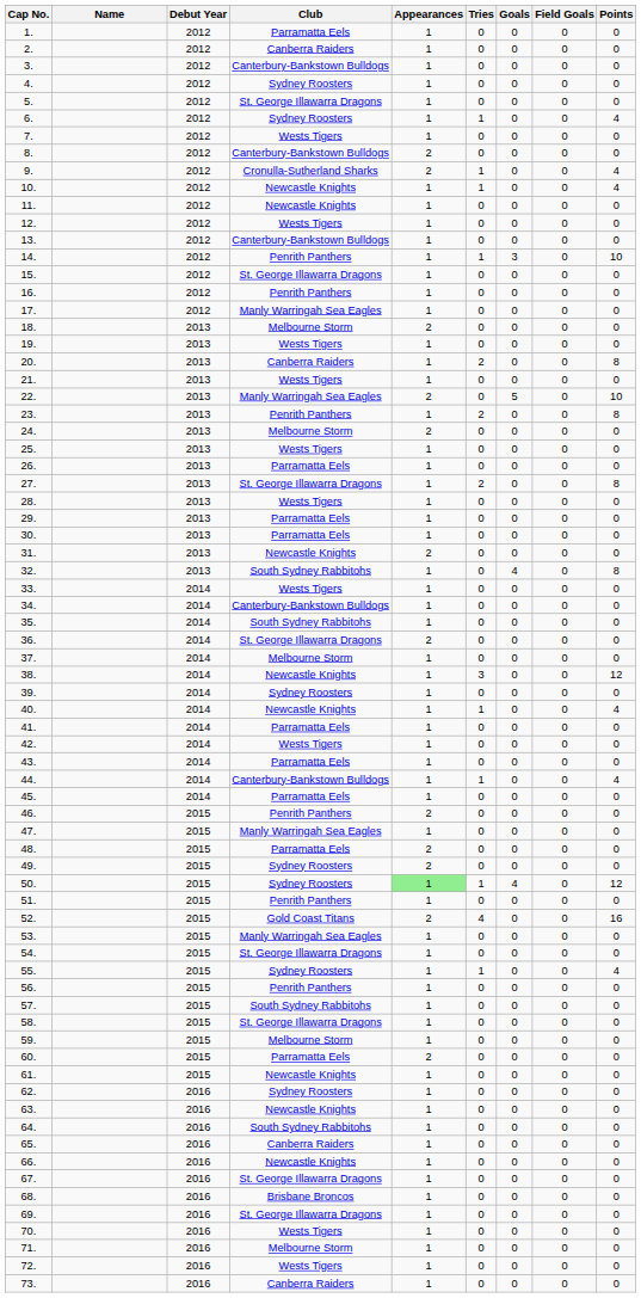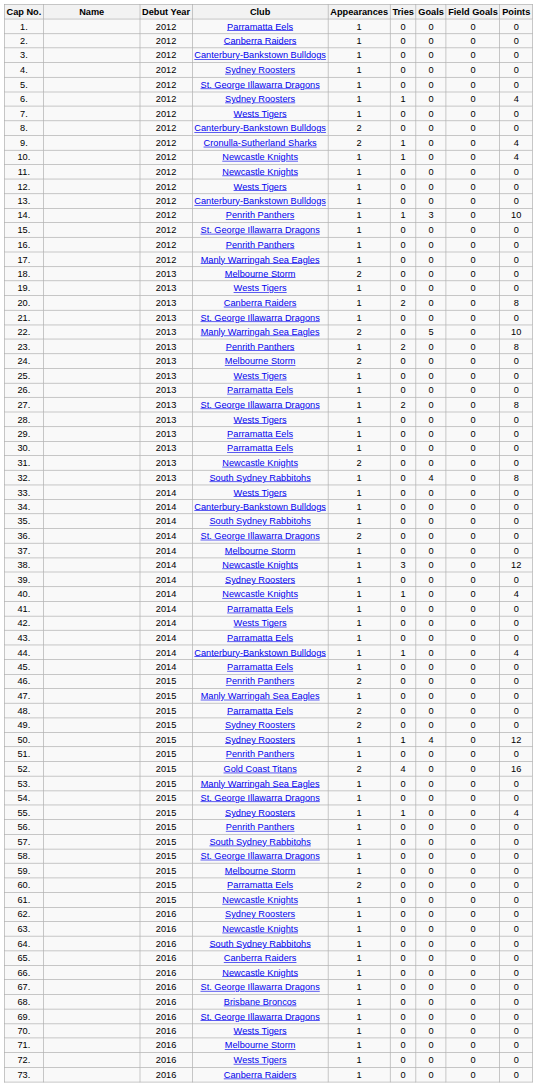 <table class="wikitable sortable" style="text-align: center; font-size:90%">
 <tr>
 <th>Cap No.</th>
 <th style="width:10em">Name</th>
 <th>Debut Year</th>
 <th>Club</th>
 <th>Appearances</th>
 <th>Tries</th>
 <th>Goals</th>
 <th>Field Goals</th>
 <th>Points</th>
 </tr>
 <tr>
 <td>1.</td>
 <td></td>
 <td>2012</td>
 <td><a href='#'>Parramatta Eels</a></td>
 <td>1</td>
 <td>0</td>
 <td>0</td>
 <td>0</td>
 <td>0</td>
 </tr>
 <tr>
 <td>2.</td>
 <td></td>
 <td>2012</td>
 <td><a href='#'>Canberra Raiders</a></td>
 <td>1</td>
 <td>0</td>
 <td>0</td>
 <td>0</td>
 <td>0</td>
 </tr>
 <tr>
 <td>3.</td>
 <td></td>
 <td>2012</td>
 <td><a href='#'>Canterbury-Bankstown Bulldogs</a></td>
 <td>1</td>
 <td>0</td>
 <td>0</td>
 <td>0</td>
 <td>0</td>
 </tr>
 <tr>
 <td>4.</td>
 <td></td>
 <td>2012</td>
 <td><a href='#'>Sydney Roosters</a></td>
 <td>1</td>
 <td>0</td>
 <td>0</td>
 <td>0</td>
 <td>0</td>
 </tr>
 <tr>
 <td>5.</td>
 <td></td>
 <td>2012</td>
 <td><a href='#'>St. George Illawarra Dragons</a></td>
 <td>1</td>
 <td>0</td>
 <td>0</td>
 <td>0</td>
 <td>0</td>
 </tr>
 <tr>
 <td>6.</td>
 <td></td>
 <td>2012</td>
 <td><a href='#'>Sydney Roosters</a></td>
 <td>1</td>
 <td>1</td>
 <td>0</td>
 <td>0</td>
 <td>4</td>
 </tr>
 <tr>
 <td>7.</td>
 <td></td>
 <td>2012</td>
 <td><a href='#'>Wests Tigers</a></td>
 <td>1</td>
 <td>0</td>
 <td>0</td>
 <td>0</td>
 <td>0</td>
 </tr>
 <tr>
 <td>8.</td>
 <td></td>
 <td>2012</td>
 <td><a href='#'>Canterbury-Bankstown Bulldogs</a></td>
 <td>2</td>
 <td>0</td>
 <td>0</td>
 <td>0</td>
 <td>0</td>
 </tr>
 <tr>
 <td>9.</td>
 <td></td>
 <td>2012</td>
 <td><a href='#'>Cronulla-Sutherland Sharks</a></td>
 <td>2</td>
 <td>1</td>
 <td>0</td>
 <td>0</td>
 <td>4</td>
 </tr>
 <tr>
 <td>10.</td>
 <td></td>
 <td>2012</td>
 <td><a href='#'>Newcastle Knights</a></td>
 <td>1</td>
 <td>1</td>
 <td>0</td>
 <td>0</td>
 <td>4</td>
 </tr>
 <tr>
 <td>11.</td>
 <td></td>
 <td>2012</td>
 <td><a href='#'>Newcastle Knights</a></td>
 <td>1</td>
 <td>0</td>
 <td>0</td>
 <td>0</td>
 <td>0</td>
 </tr>
 <tr>
 <td>12.</td>
 <td></td>
 <td>2012</td>
 <td><a href='#'>Wests Tigers</a></td>
 <td>1</td>
 <td>0</td>
 <td>0</td>
 <td>0</td>
 <td>0</td>
 </tr>
 <tr>
 <td>13.</td>
 <td></td>
 <td>2012</td>
 <td><a href='#'>Canterbury-Bankstown Bulldogs</a></td>
 <td>1</td>
 <td>0</td>
 <td>0</td>
 <td>0</td>
 <td>0</td>
 </tr>
 <tr>
 <td>14.</td>
 <td></td>
 <td>2012</td>
 <td><a href='#'>Penrith Panthers</a></td>
 <td>1</td>
 <td>1</td>
 <td>3</td>
 <td>0</td>
 <td>10</td>
 </tr>
 <tr>
 <td>15.</td>
 <td></td>
 <td>2012</td>
 <td><a href='#'>St. George Illawarra Dragons</a></td>
 <td>1</td>
 <td>0</td>
 <td>0</td>
 <td>0</td>
 <td>0</td>
 </tr>
 <tr>
 <td>16.</td>
 <td></td>
 <td>2012</td>
 <td><a href='#'>Penrith Panthers</a></td>
 <td>1</td>
 <td>0</td>
 <td>0</td>
 <td>0</td>
 <td>0</td>
 </tr>
 <tr>
 <td>17.</td>
 <td></td>
 <td>2012</td>
 <td><a href='#'>Manly Warringah Sea Eagles</a></td>
 <td>1</td>
 <td>0</td>
 <td>0</td>
 <td>0</td>
 <td>0</td>
 </tr>
 <tr>
 <td>18.</td>
 <td></td>
 <td>2013</td>
 <td><a href='#'>Melbourne Storm</a></td>
 <td>2</td>
 <td>0</td>
 <td>0</td>
 <td>0</td>
 <td>0</td>
 </tr>
 <tr>
 <td>19.</td>
 <td></td>
 <td>2013</td>
 <td><a href='#'>Wests Tigers</a></td>
 <td>1</td>
 <td>0</td>
 <td>0</td>
 <td>0</td>
 <td>0</td>
 </tr>
 <tr>
 <td>20.</td>
 <td></td>
 <td>2013</td>
 <td><a href='#'>Canberra Raiders</a></td>
 <td>1</td>
 <td>2</td>
 <td>0</td>
 <td>0</td>
 <td>8</td>
 </tr>
 <tr>
 <td>21.</td>
 <td></td>
 <td>2013</td>
-<td><a href='#'>Wests Tigers</a></td>
+<td><a href='#'>St. George Illawarra Dragons</a></td>
 <td>1</td>
 <td>0</td>
 <td>0</td>
 <td>0</td>
 <td>0</td>
 </tr>
 <tr>
 <td>22.</td>
 <td></td>
 <td>2013</td>
 <td><a href='#'>Manly Warringah Sea Eagles</a></td>
 <td>2</td>
 <td>0</td>
 <td>5</td>
 <td>0</td>
 <td>10</td>
 </tr>
 <tr>
 <td>23.</td>
 <td></td>
 <td>2013</td>
 <td><a href='#'>Penrith Panthers</a></td>
 <td>1</td>
 <td>2</td>
 <td>0</td>
 <td>0</td>
 <td>8</td>
 </tr>
 <tr>
 <td>24.</td>
 <td></td>
 <td>2013</td>
 <td><a href='#'>Melbourne Storm</a></td>
 <td>2</td>
 <td>0</td>
 <td>0</td>
 <td>0</td>
 <td>0</td>
 </tr>
 <tr>
 <td>25.</td>
 <td></td>
 <td>2013</td>
 <td><a href='#'>Wests Tigers</a></td>
 <td>1</td>
 <td>0</td>
 <td>0</td>
 <td>0</td>
 <td>0</td>
 </tr>
 <tr>
 <td>26.</td>
 <td></td>
 <td>2013</td>
 <td><a href='#'>Parramatta Eels</a></td>
 <td>1</td>
 <td>0</td>
 <td>0</td>
 <td>0</td>
 <td>0</td>
 </tr>
 <tr>
 <td>27.</td>
 <td></td>
 <td>2013</td>
 <td><a href='#'>St. George Illawarra Dragons</a></td>
 <td>1</td>
 <td>2</td>
 <td>0</td>
 <td>0</td>
 <td>8</td>
 </tr>
 <tr>
 <td>28.</td>
 <td></td>
 <td>2013</td>
 <td><a href='#'>Wests Tigers</a></td>
 <td>1</td>
 <td>0</td>
 <td>0</td>
 <td>0</td>
 <td>0</td>
 </tr>
 <tr>
 <td>29.</td>
 <td></td>
 <td>2013</td>
 <td><a href='#'>Parramatta Eels</a></td>
 <td>1</td>
 <td>0</td>
 <td>0</td>
 <td>0</td>
 <td>0</td>
 </tr>
 <tr>
 <td>30.</td>
 <td></td>
 <td>2013</td>
 <td><a href='#'>Parramatta Eels</a></td>
 <td>1</td>
 <td>0</td>
 <td>0</td>
 <td>0</td>
 <td>0</td>
 </tr>
 <tr>
 <td>31.</td>
 <td></td>
 <td>2013</td>
 <td><a href='#'>Newcastle Knights</a></td>
 <td>2</td>
 <td>0</td>
 <td>0</td>
 <td>0</td>
 <td>0</td>
 </tr>
 <tr>
 <td>32.</td>
 <td></td>
 <td>2013</td>
 <td><a href='#'>South Sydney Rabbitohs</a></td>
 <td>1</td>
 <td>0</td>
 <td>4</td>
 <td>0</td>
 <td>8</td>
 </tr>
 <tr>
 <td>33.</td>
 <td></td>
 <td>2014</td>
 <td><a href='#'>Wests Tigers</a></td>
 <td>1</td>
 <td>0</td>
 <td>0</td>
 <td>0</td>
 <td>0</td>
 </tr>
 <tr>
 <td>34.</td>
 <td></td>
 <td>2014</td>
 <td><a href='#'>Canterbury-Bankstown Bulldogs</a></td>
 <td>1</td>
 <td>0</td>
 <td>0</td>
 <td>0</td>
 <td>0</td>
 </tr>
 <tr>
 <td>35.</td>
 <td></td>
 <td>2014</td>
 <td><a href='#'>South Sydney Rabbitohs</a></td>
 <td>1</td>
 <td>0</td>
 <td>0</td>
 <td>0</td>
 <td>0</td>
 </tr>
 <tr>
 <td>36.</td>
 <td></td>
 <td>2014</td>
 <td><a href='#'>St. George Illawarra Dragons</a></td>
 <td>2</td>
 <td>0</td>
 <td>0</td>
 <td>0</td>
 <td>0</td>
 </tr>
 <tr>
 <td>37.</td>
 <td></td>
 <td>2014</td>
 <td><a href='#'>Melbourne Storm</a></td>
 <td>1</td>
 <td>0</td>
 <td>0</td>
 <td>0</td>
 <td>0</td>
 </tr>
 <tr>
 <td>38.</td>
 <td></td>
 <td>2014</td>
 <td><a href='#'>Newcastle Knights</a></td>
 <td>1</td>
 <td>3</td>
 <td>0</td>
 <td>0</td>
 <td>12</td>
 </tr>
 <tr>
 <td>39.</td>
 <td></td>
 <td>2014</td>
 <td><a href='#'>Sydney Roosters</a></td>
 <td>1</td>
 <td>0</td>
 <td>0</td>
 <td>0</td>
 <td>0</td>
 </tr>
 <tr>
 <td>40.</td>
 <td></td>
 <td>2014</td>
 <td><a href='#'>Newcastle Knights</a></td>
 <td>1</td>
 <td>1</td>
 <td>0</td>
 <td>0</td>
 <td>4</td>
 </tr>
 <tr>
 <td>41.</td>
 <td></td>
 <td>2014</td>
 <td><a href='#'>Parramatta Eels</a></td>
 <td>1</td>
 <td>0</td>
 <td>0</td>
 <td>0</td>
 <td>0</td>
 </tr>
 <tr>
 <td>42.</td>
 <td></td>
 <td>2014</td>
 <td><a href='#'>Wests Tigers</a></td>
 <td>1</td>
 <td>0</td>
 <td>0</td>
 <td>0</td>
 <td>0</td>
 </tr>
 <tr>
 <td>43.</td>
 <td></td>
 <td>2014</td>
 <td><a href='#'>Parramatta Eels</a></td>
 <td>1</td>
 <td>0</td>
 <td>0</td>
 <td>0</td>
 <td>0</td>
 </tr>
 <tr>
 <td>44.</td>
 <td></td>
 <td>2014</td>
 <td><a href='#'>Canterbury-Bankstown Bulldogs</a></td>
 <td>1</td>
 <td>1</td>
 <td>0</td>
 <td>0</td>
 <td>4</td>
 </tr>
 <tr>
 <td>45.</td>
 <td></td>
 <td>2014</td>
 <td><a href='#'>Parramatta Eels</a></td>
 <td>1</td>
 <td>0</td>
 <td>0</td>
 <td>0</td>
 <td>0</td>
 </tr>
 <tr>
 <td>46.</td>
 <td></td>
 <td>2015</td>
 <td><a href='#'>Penrith Panthers</a></td>
 <td>2</td>
 <td>0</td>
 <td>0</td>
 <td>0</td>
 <td>0</td>
 </tr>
 <tr>
 <td>47.</td>
 <td></td>
 <td>2015</td>
 <td><a href='#'>Manly Warringah Sea Eagles</a></td>
 <td>1</td>
 <td>0</td>
 <td>0</td>
 <td>0</td>
 <td>0</td>
 </tr>
 <tr>
 <td>48.</td>
 <td></td>
 <td>2015</td>
 <td><a href='#'>Parramatta Eels</a></td>
 <td>2</td>
 <td>0</td>
 <td>0</td>
 <td>0</td>
 <td>0</td>
 </tr>
 <tr>
 <td>49.</td>
 <td></td>
 <td>2015</td>
 <td><a href='#'>Sydney Roosters</a></td>
 <td>2</td>
 <td>0</td>
 <td>0</td>
 <td>0</td>
 <td>0</td>
 </tr>
 <tr>
 <td>50.</td>
 <td></td>
 <td>2015</td>
 <td><a href='#'>Sydney Roosters</a></td>
-<td style="background: lightgreen;">1</td>
+<td>1</td>
 <td>1</td>
 <td>4</td>
 <td>0</td>
 <td>12</td>
 </tr>
 <tr>
 <td>51.</td>
 <td></td>
 <td>2015</td>
 <td><a href='#'>Penrith Panthers</a></td>
 <td>1</td>
 <td>0</td>
 <td>0</td>
 <td>0</td>
 <td>0</td>
 </tr>
 <tr>
 <td>52.</td>
 <td></td>
 <td>2015</td>
 <td><a href='#'>Gold Coast Titans</a></td>
 <td>2</td>
 <td>4</td>
 <td>0</td>
 <td>0</td>
 <td>16</td>
 </tr>
 <tr>
 <td>53.</td>
 <td></td>
 <td>2015</td>
 <td><a href='#'>Manly Warringah Sea Eagles</a></td>
 <td>1</td>
 <td>0</td>
 <td>0</td>
 <td>0</td>
 <td>0</td>
 </tr>
 <tr>
 <td>54.</td>
 <td></td>
 <td>2015</td>
 <td><a href='#'>St. George Illawarra Dragons</a></td>
 <td>1</td>
 <td>0</td>
 <td>0</td>
 <td>0</td>
 <td>0</td>
 </tr>
 <tr>
 <td>55.</td>
 <td></td>
 <td>2015</td>
 <td><a href='#'>Sydney Roosters</a></td>
 <td>1</td>
 <td>1</td>
 <td>0</td>
 <td>0</td>
 <td>4</td>
 </tr>
 <tr>
 <td>56.</td>
 <td></td>
 <td>2015</td>
 <td><a href='#'>Penrith Panthers</a></td>
 <td>1</td>
 <td>0</td>
 <td>0</td>
 <td>0</td>
 <td>0</td>
 </tr>
 <tr>
 <td>57.</td>
 <td></td>
 <td>2015</td>
 <td><a href='#'>South Sydney Rabbitohs</a></td>
 <td>1</td>
 <td>0</td>
 <td>0</td>
 <td>0</td>
 <td>0</td>
 </tr>
 <tr>
 <td>58.</td>
 <td></td>
 <td>2015</td>
 <td><a href='#'>St. George Illawarra Dragons</a></td>
 <td>1</td>
 <td>0</td>
 <td>0</td>
 <td>0</td>
 <td>0</td>
 </tr>
 <tr>
 <td>59.</td>
 <td></td>
 <td>2015</td>
 <td><a href='#'>Melbourne Storm</a></td>
 <td>1</td>
 <td>0</td>
 <td>0</td>
 <td>0</td>
 <td>0</td>
 </tr>
 <tr>
 <td>60.</td>
 <td></td>
 <td>2015</td>
 <td><a href='#'>Parramatta Eels</a></td>
 <td>2</td>
 <td>0</td>
 <td>0</td>
 <td>0</td>
 <td>0</td>
 </tr>
 <tr>
 <td>61.</td>
 <td></td>
 <td>2015</td>
 <td><a href='#'>Newcastle Knights</a></td>
 <td>1</td>
 <td>0</td>
 <td>0</td>
 <td>0</td>
 <td>0</td>
 </tr>
 <tr>
 <td>62.</td>
 <td></td>
 <td>2016</td>
 <td><a href='#'>Sydney Roosters</a></td>
 <td>1</td>
 <td>0</td>
 <td>0</td>
 <td>0</td>
 <td>0</td>
 </tr>
 <tr>
 <td>63.</td>
 <td></td>
 <td>2016</td>
 <td><a href='#'>Newcastle Knights</a></td>
 <td>1</td>
 <td>0</td>
 <td>0</td>
 <td>0</td>
 <td>0</td>
 </tr>
 <tr>
 <td>64.</td>
 <td></td>
 <td>2016</td>
 <td><a href='#'>South Sydney Rabbitohs</a></td>
 <td>1</td>
 <td>0</td>
 <td>0</td>
 <td>0</td>
 <td>0</td>
 </tr>
 <tr>
 <td>65.</td>
 <td></td>
 <td>2016</td>
 <td><a href='#'>Canberra Raiders</a></td>
 <td>1</td>
 <td>0</td>
 <td>0</td>
 <td>0</td>
 <td>0</td>
 </tr>
 <tr>
 <td>66.</td>
 <td></td>
 <td>2016</td>
 <td><a href='#'>Newcastle Knights</a></td>
 <td>1</td>
 <td>0</td>
 <td>0</td>
 <td>0</td>
 <td>0</td>
 </tr>
 <tr>
 <td>67.</td>
 <td></td>
 <td>2016</td>
 <td><a href='#'>St. George Illawarra Dragons</a></td>
 <td>1</td>
 <td>0</td>
 <td>0</td>
 <td>0</td>
 <td>0</td>
 </tr>
 <tr>
 <td>68.</td>
 <td></td>
 <td>2016</td>
 <td><a href='#'>Brisbane Broncos</a></td>
 <td>1</td>
 <td>0</td>
 <td>0</td>
 <td>0</td>
 <td>0</td>
 </tr>
 <tr>
 <td>69.</td>
 <td></td>
 <td>2016</td>
 <td><a href='#'>St. George Illawarra Dragons</a></td>
 <td>1</td>
 <td>0</td>
 <td>0</td>
 <td>0</td>
 <td>0</td>
 </tr>
 <tr>
 <td>70.</td>
 <td></td>
 <td>2016</td>
 <td><a href='#'>Wests Tigers</a></td>
 <td>1</td>
 <td>0</td>
 <td>0</td>
 <td>0</td>
 <td>0</td>
 </tr>
 <tr>
 <td>71.</td>
 <td></td>
 <td>2016</td>
 <td><a href='#'>Melbourne Storm</a></td>
 <td>1</td>
 <td>0</td>
 <td>0</td>
 <td>0</td>
 <td>0</td>
 </tr>
 <tr>
 <td>72.</td>
 <td></td>
 <td>2016</td>
 <td><a href='#'>Wests Tigers</a></td>
 <td>1</td>
 <td>0</td>
 <td>0</td>
 <td>0</td>
 <td>0</td>
 </tr>
 <tr>
 <td>73.</td>
 <td></td>
 <td>2016</td>
 <td><a href='#'>Canberra Raiders</a></td>
 <td>1</td>
 <td>0</td>
 <td>0</td>
 <td>0</td>
 <td>0</td>
 </tr>
 </table>
